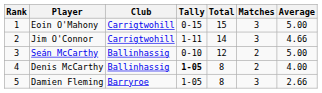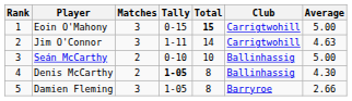 <table class="wikitable">
 <tr>
 <th>Rank</th>
 <th>Player</th>
-<th>Club</th>
+<th>Matches</th>
 <th>Tally</th>
 <th>Total</th>
-<th>Matches</th>
+<th>Club</th>
 <th>Average</th>
 </tr>
 <tr>
 <td rowspan="1" style="text-align:center;">1</td>
 <td>Eoin O'Mahony</td>
+<td align=center>3</td>
+<td align=center>0-15</td>
+<td align=center><strong>15</strong></td>
 <td><a href='#'>Carrigtwohill</a></td>
-<td align=center>0-15</td>
-<td align=center>15</td>
-<td align=center>3</td>
 <td align=center>5.00</td>
 </tr>
 <tr>
 <td rowspan="1" style="text-align:center;">2</td>
 <td>Jim O'Connor</td>
-<td><a href='#'>Carrigtwohill</a></td>
+<td align=center>3</td>
 <td align=center>1-11</td>
 <td align=center>14</td>
-<td align=center>3</td>
-<td align=center>4.66</td>
+<td><a href='#'>Carrigtwohill</a></td>
+<td align=center>4.63</td>
 </tr>
 <tr>
 <td rowspan="1" style="text-align:center;">3</td>
 <td><a href='#'>Seán McCarthy</a></td>
+<td align=center>2</td>
+<td align=center>0-10</td>
+<td align=center>10</td>
 <td><a href='#'>Ballinhassig</a></td>
-<td align=center>0-10</td>
-<td align=center>12</td>
-<td align=center>2</td>
 <td align=center>5.00</td>
 </tr>
 <tr>
 <td rowspan="1" style="text-align:center;">4</td>
 <td>Denis McCarthy</td>
-<td><a href='#'>Ballinhassig</a></td>
+<td align=center>2</td>
 <td align=center><strong>1-05</strong></td>
 <td align=center>8</td>
-<td align=center>2</td>
-<td align=center>4.00</td>
+<td><a href='#'>Ballinhassig</a></td>
+<td align=center>4.30</td>
 </tr>
 <tr>
 <td rowspan="1" style="text-align:center;">5</td>
 <td>Damien Fleming</td>
-<td><a href='#'>Barryroe</a></td>
+<td align=center>3</td>
 <td align=center>1-05</td>
 <td align=center>8</td>
-<td align=center>3</td>
+<td><a href='#'>Barryroe</a></td>
 <td align=center>2.66</td>
 </tr>
 </table>
